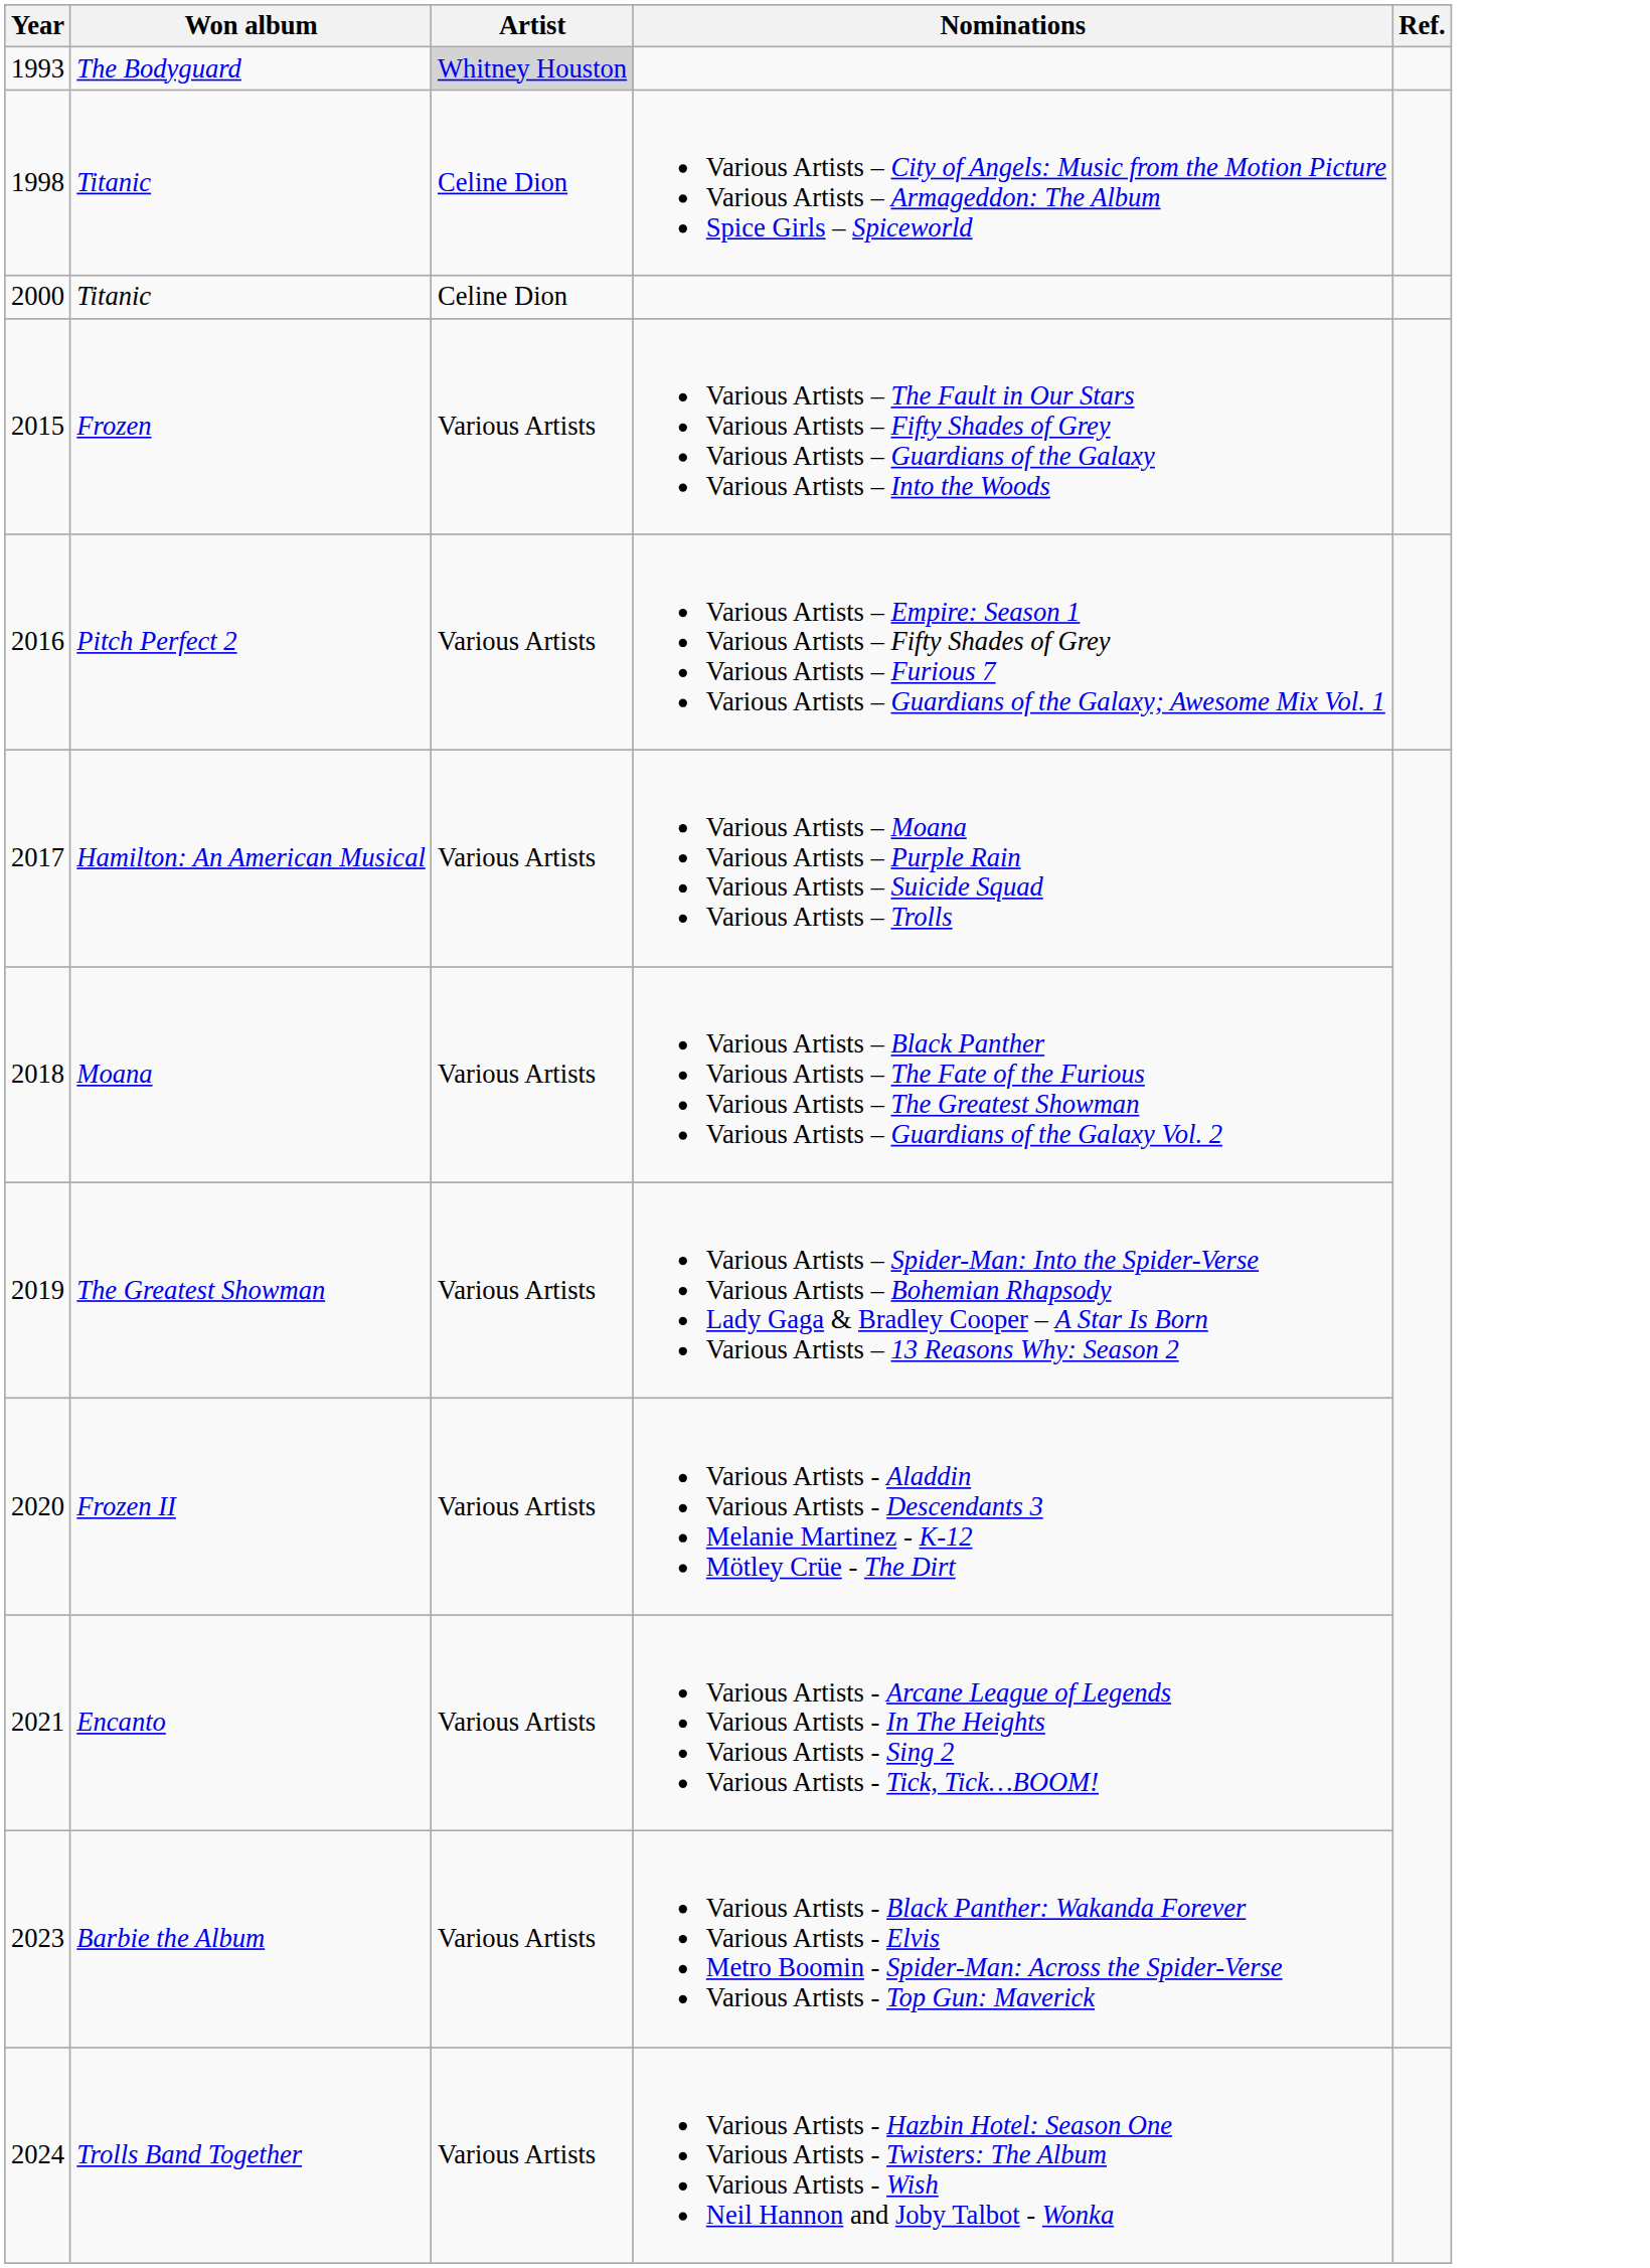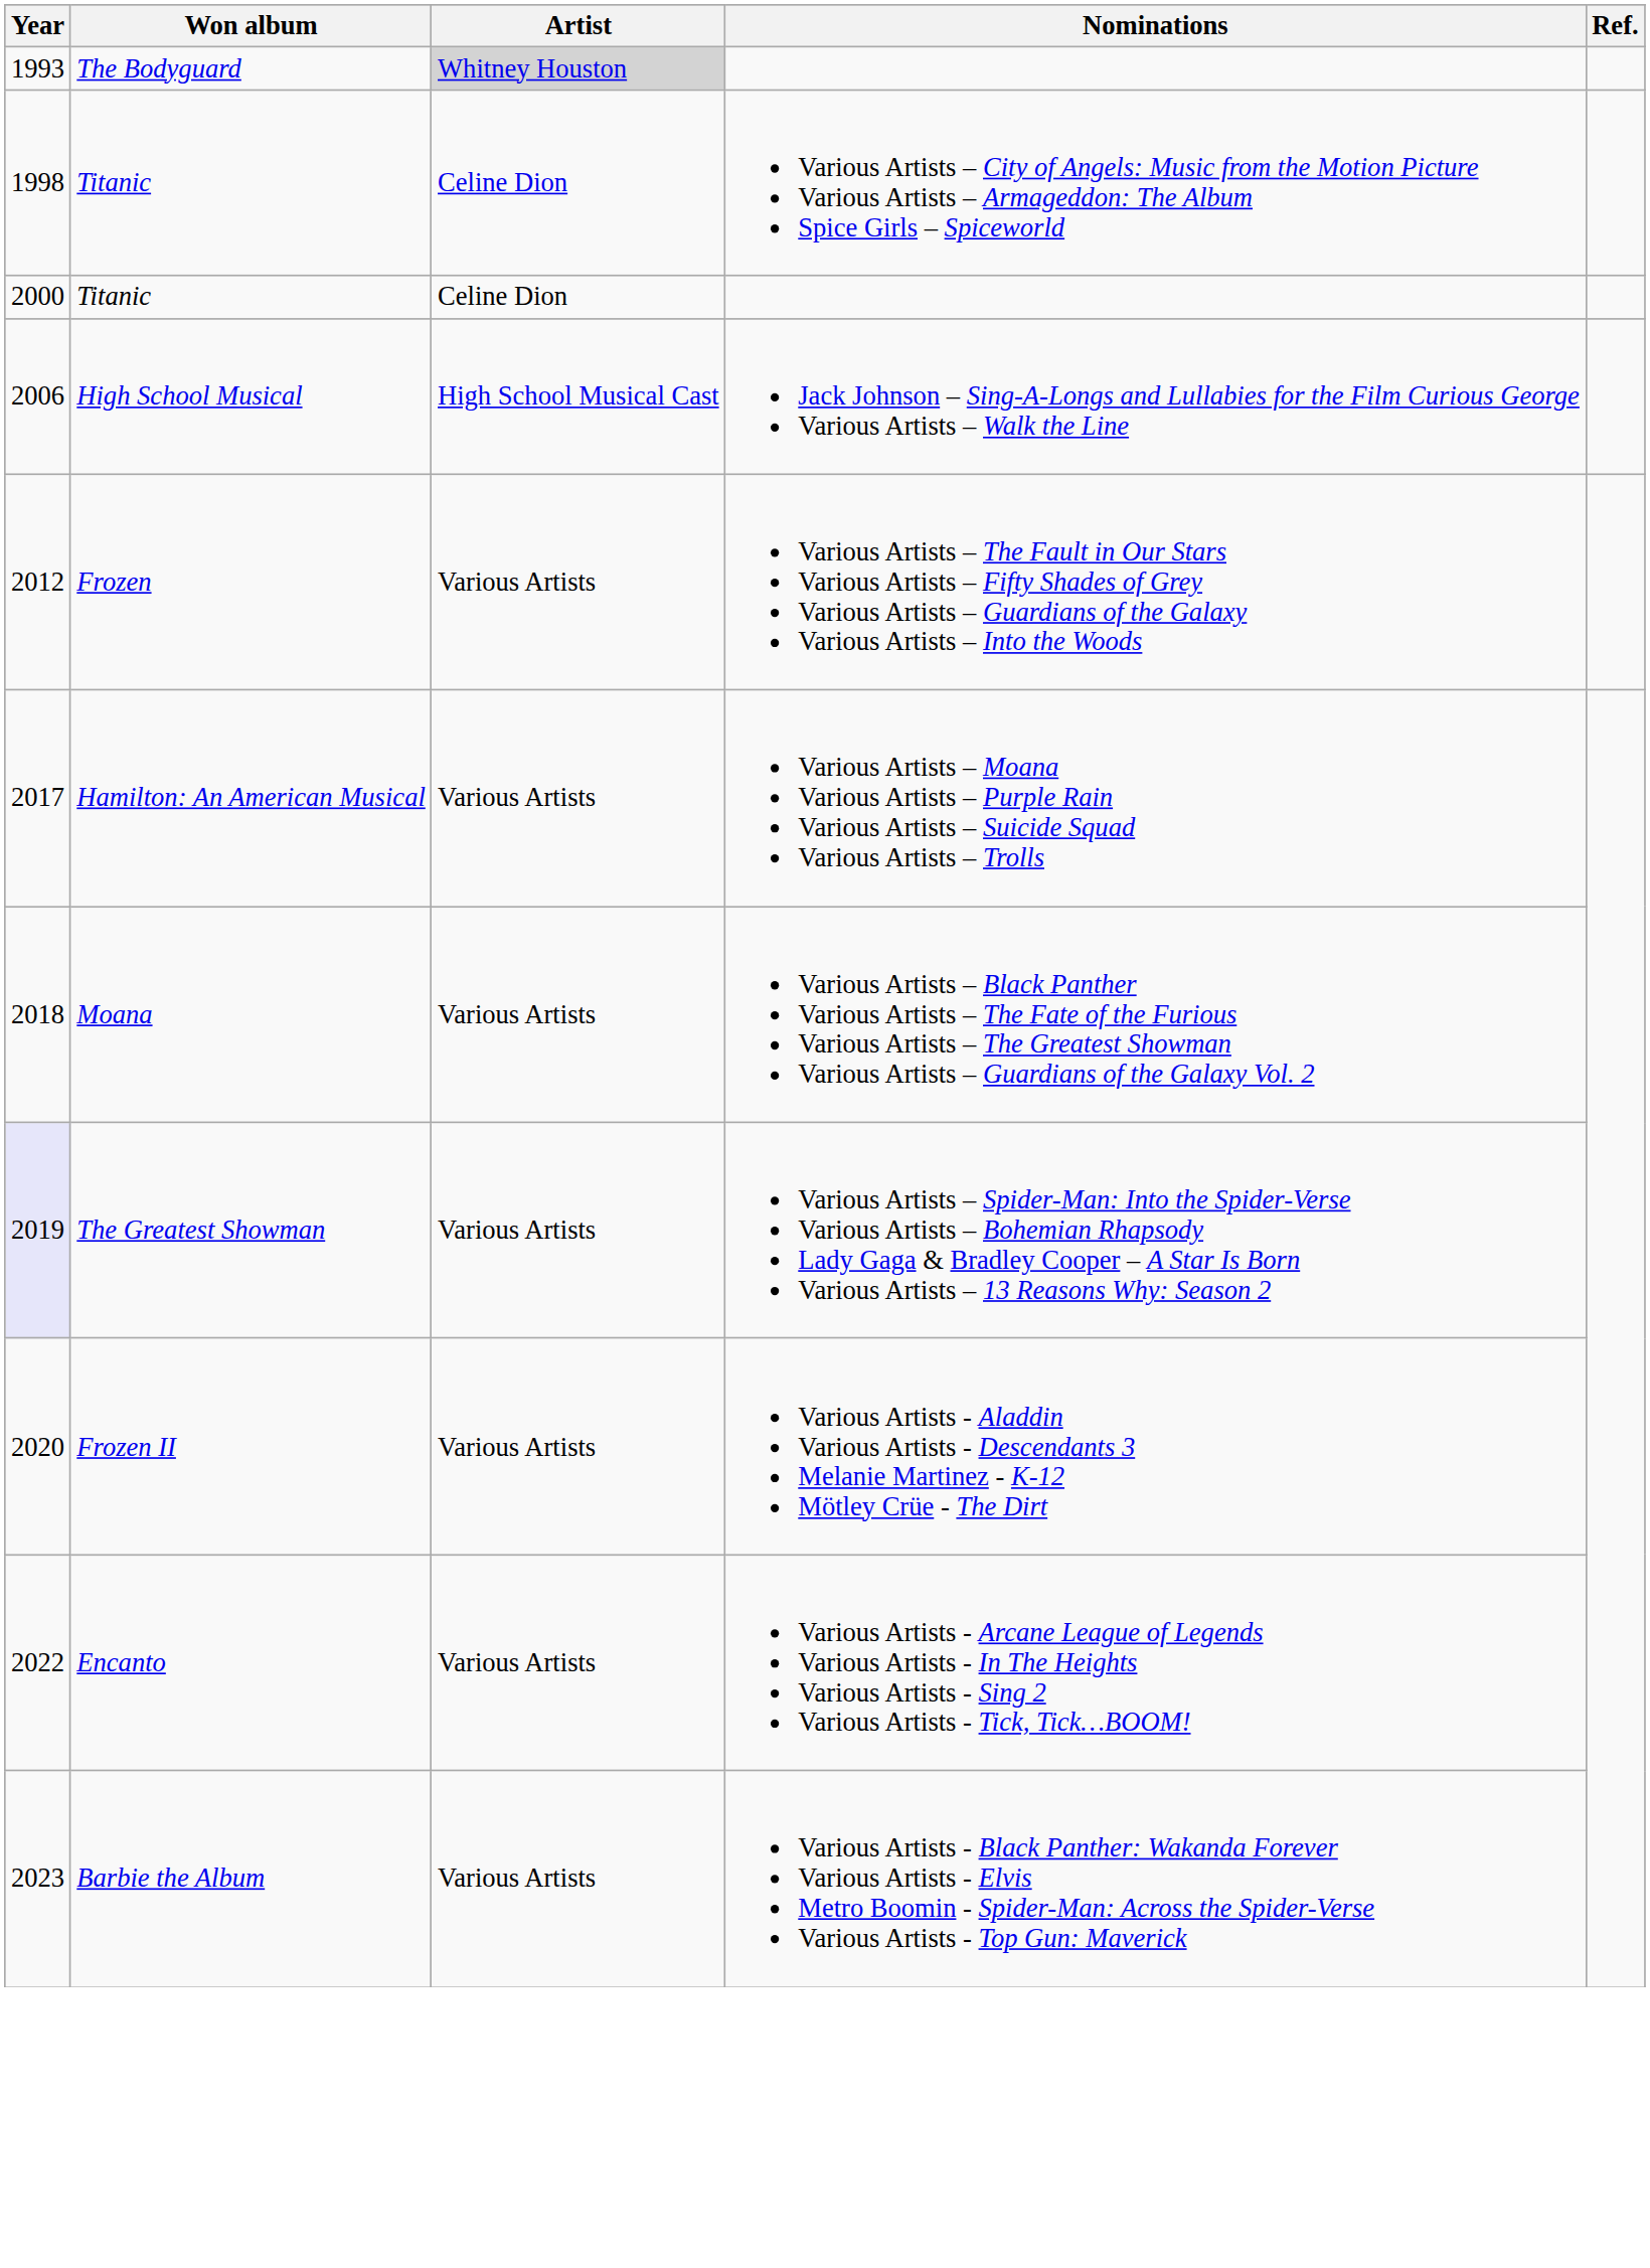 <table class="wikitable">
 <tr>
 <th>Year</th>
 <th>Won album</th>
 <th>Artist</th>
 <th>Nominations</th>
 <th>Ref.</th>
 </tr>
 <tr>
 <td>1993</td>
 <td><em><a href='#'>The Bodyguard</a></em></td>
 <td style="background: lightgrey;"><a href='#'>Whitney Houston</a></td>
 <td></td>
 <td></td>
 </tr>
 <tr>
 <td>1998</td>
 <td><em><a href='#'>Titanic</a></em></td>
 <td><a href='#'>Celine Dion</a></td>
 <td><br><ul><li>Various Artists – <em><a href='#'>City of Angels: Music from the Motion Picture</a></em></li><li>Various Artists – <em><a href='#'>Armageddon: The Album</a></em></li><li><a href='#'>Spice Girls</a> – <em><a href='#'>Spiceworld</a></em></li></ul></td>
 <td></td>
 </tr>
 <tr>
 <td>2000</td>
 <td><em>Titanic</em></td>
 <td>Celine Dion</td>
 <td></td>
 <td></td>
 </tr>
 <tr>
-<td>2015</td>
+<td>2006</td>
+<td><em><a href='#'>High School Musical</a></em></td>
+<td><a href='#'>High School Musical Cast</a></td>
+<td><br><ul><li><a href='#'>Jack Johnson</a> – <em><a href='#'>Sing-A-Longs and Lullabies for the Film Curious George</a></em></li><li>Various Artists – <em><a href='#'>Walk the Line</a></em></li></ul></td>
+<td></td>
+</tr>
+<tr>
+<td>2012</td>
 <td><em><a href='#'>Frozen</a></em></td>
 <td>Various Artists</td>
 <td><br><ul><li>Various Artists – <em><a href='#'>The Fault in Our Stars</a></em></li><li>Various Artists – <em><a href='#'>Fifty Shades of Grey</a></em></li><li>Various Artists – <em><a href='#'>Guardians of the Galaxy</a></em></li><li>Various Artists – <em><a href='#'>Into the Woods</a></em></li></ul></td>
-<td></td>
-</tr>
-<tr>
-<td>2016</td>
-<td><em><a href='#'>Pitch Perfect 2</a></em></td>
-<td>Various Artists</td>
-<td><br><ul><li>Various Artists – <em><a href='#'>Empire: Season 1</a></em></li><li>Various Artists – <em>Fifty Shades of Grey</em></li><li>Various Artists – <em><a href='#'>Furious 7</a></em></li><li>Various Artists – <em><a href='#'>Guardians of the Galaxy; Awesome Mix Vol. 1</a></em></li></ul></td>
 <td></td>
 </tr>
 <tr>
 <td>2017</td>
 <td><em><a href='#'>Hamilton: An American Musical</a></em></td>
 <td>Various Artists</td>
 <td><br><ul><li>Various Artists – <em><a href='#'>Moana</a></em></li><li>Various Artists – <em><a href='#'>Purple Rain</a></em></li><li>Various Artists – <em><a href='#'>Suicide Squad</a></em></li><li>Various Artists – <em><a href='#'>Trolls</a></em></li></ul></td>
 </tr>
 <tr>
 <td>2018</td>
 <td><em><a href='#'>Moana</a></em></td>
 <td>Various Artists</td>
 <td><br><ul><li>Various Artists – <em><a href='#'>Black Panther</a></em></li><li>Various Artists – <em><a href='#'>The Fate of the Furious</a></em></li><li>Various Artists – <em><a href='#'>The Greatest Showman</a></em></li><li>Various Artists – <em><a href='#'>Guardians of the Galaxy Vol. 2</a></em></li></ul></td>
 </tr>
 <tr>
-<td>2019</td>
+<td style="background: lavender;">2019</td>
 <td><em><a href='#'>The Greatest Showman</a></em></td>
 <td>Various Artists</td>
 <td><br><ul><li>Various Artists – <em><a href='#'>Spider-Man: Into the Spider-Verse</a></em></li><li>Various Artists – <em><a href='#'>Bohemian Rhapsody</a></em></li><li><a href='#'>Lady Gaga</a> & <a href='#'>Bradley Cooper</a> – <em><a href='#'>A Star Is Born</a></em></li><li>Various Artists – <em><a href='#'>13 Reasons Why: Season 2</a></em></li></ul></td>
 </tr>
 <tr>
 <td>2020</td>
 <td><em><a href='#'>Frozen II</a></em></td>
 <td>Various Artists</td>
 <td><br><ul><li>Various Artists - <em><a href='#'>Aladdin</a></em></li><li>Various Artists - <em><a href='#'>Descendants 3</a></em></li><li><a href='#'>Melanie Martinez</a> - <em><a href='#'>K-12</a></em></li><li><a href='#'>Mötley Crüe</a> - <em><a href='#'>The Dirt</a></em></li></ul></td>
 </tr>
 <tr>
-<td>2021</td>
+<td>2022</td>
 <td><em><a href='#'>Encanto</a></em></td>
 <td>Various Artists</td>
 <td><br><ul><li>Various Artists - <em><a href='#'>Arcane League of Legends</a></em></li><li>Various Artists - <em><a href='#'>In The Heights</a></em></li><li>Various Artists - <em><a href='#'>Sing 2</a></em></li><li>Various Artists - <em><a href='#'>Tick, Tick…BOOM!</a></em></li></ul></td>
 </tr>
 <tr>
 <td>2023</td>
 <td><em><a href='#'>Barbie the Album</a></em></td>
 <td>Various Artists</td>
 <td><br><ul><li>Various Artists - <em><a href='#'>Black Panther: Wakanda Forever</a></em></li><li>Various Artists - <em><a href='#'>Elvis</a></em></li><li><a href='#'>Metro Boomin</a> - <em><a href='#'>Spider-Man: Across the Spider-Verse</a></em></li><li>Various Artists - <em><a href='#'>Top Gun: Maverick</a></em></li></ul></td>
 </tr>
-<tr>
-<td>2024</td>
-<td><em><a href='#'>Trolls Band Together</a></em></td>
-<td>Various Artists</td>
-<td><br><ul><li>Various Artists - <em><a href='#'>Hazbin Hotel: Season One</a></em></li><li>Various Artists - <em><a href='#'>Twisters: The Album</a></em></li><li>Various Artists - <em><a href='#'>Wish</a></em></li><li><a href='#'>Neil Hannon</a> and <a href='#'>Joby Talbot</a> - <em><a href='#'>Wonka</a></em></li></ul></td>
-<td></td>
-</tr>
 </table>
